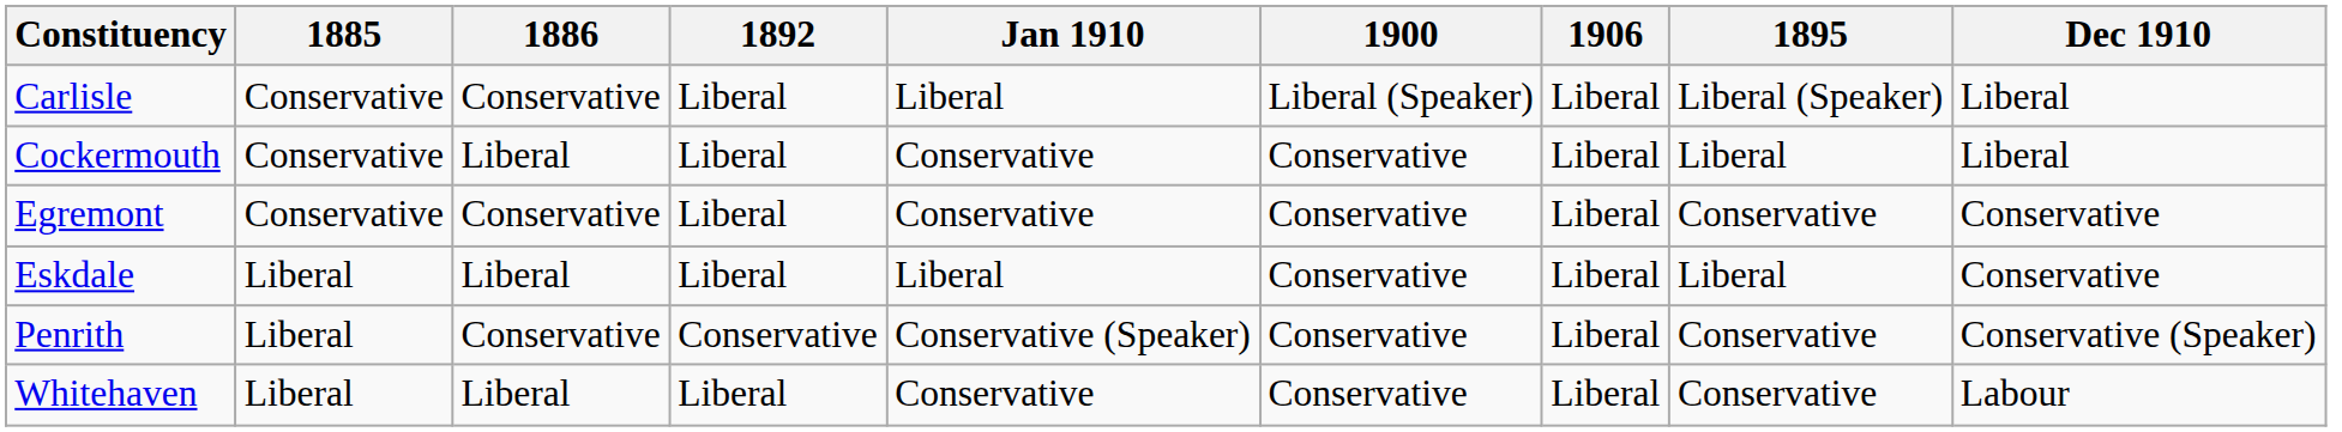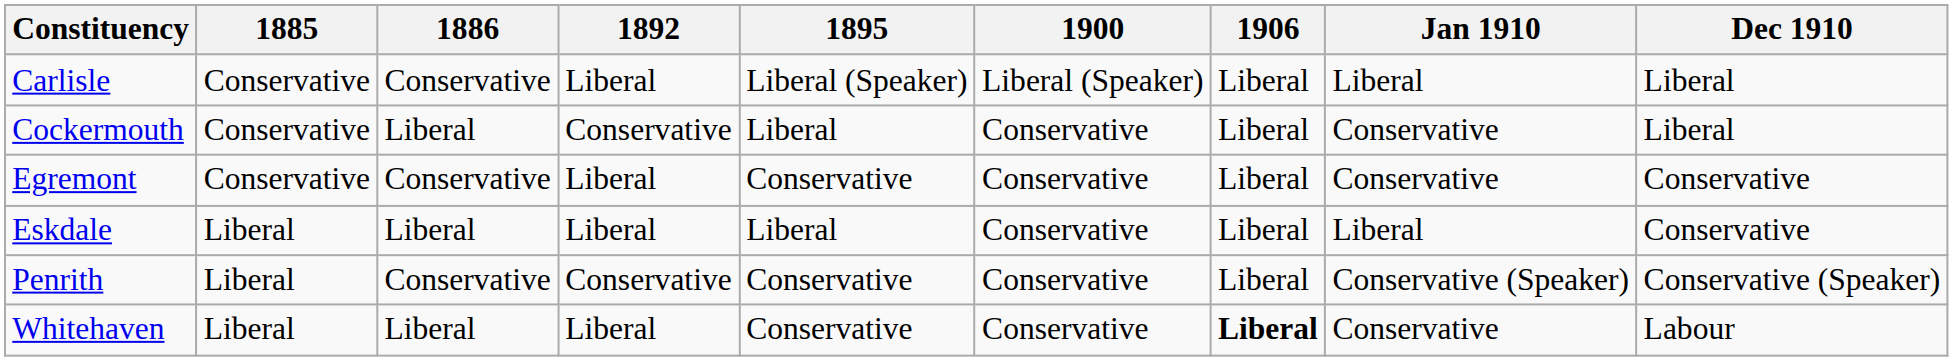 <table class="wikitable">
 <tr>
 <th>Constituency</th>
 <th>1885</th>
 <th>1886</th>
 <th>1892</th>
-<th>Jan 1910</th>
+<th>1895</th>
 <th>1900</th>
 <th>1906</th>
-<th>1895</th>
+<th>Jan 1910</th>
 <th>Dec 1910</th>
 </tr>
 <tr>
 <td><a href='#'>Carlisle</a></td>
 <td bgcolor=>Conservative</td>
 <td bgcolor=>Conservative</td>
 <td bgcolor=>Liberal</td>
-<td bgcolor=>Liberal</td>
+<td bgcolor=>Liberal (Speaker)</td>
 <td bgcolor=>Liberal (Speaker)</td>
 <td bgcolor=>Liberal</td>
-<td bgcolor=>Liberal (Speaker)</td>
+<td bgcolor=>Liberal</td>
 <td bgcolor=>Liberal</td>
 </tr>
 <tr>
 <td><a href='#'>Cockermouth</a></td>
 <td bgcolor=>Conservative</td>
 <td bgcolor=>Liberal</td>
+<td bgcolor=>Conservative</td>
 <td bgcolor=>Liberal</td>
 <td bgcolor=>Conservative</td>
+<td bgcolor=>Liberal</td>
 <td bgcolor=>Conservative</td>
-<td bgcolor=>Liberal</td>
-<td bgcolor=>Liberal</td>
 <td bgcolor=>Liberal</td>
 </tr>
 <tr>
 <td><a href='#'>Egremont</a></td>
 <td bgcolor=>Conservative</td>
 <td bgcolor=>Conservative</td>
 <td bgcolor=>Liberal</td>
 <td bgcolor=>Conservative</td>
 <td bgcolor=>Conservative</td>
 <td bgcolor=>Liberal</td>
 <td bgcolor=>Conservative</td>
 <td bgcolor=>Conservative</td>
 </tr>
 <tr>
 <td><a href='#'>Eskdale</a></td>
 <td bgcolor=>Liberal</td>
 <td bgcolor=>Liberal</td>
 <td bgcolor=>Liberal</td>
 <td bgcolor=>Liberal</td>
 <td bgcolor=>Conservative</td>
 <td bgcolor=>Liberal</td>
 <td bgcolor=>Liberal</td>
 <td bgcolor=>Conservative</td>
 </tr>
 <tr>
 <td><a href='#'>Penrith</a></td>
 <td bgcolor=>Liberal</td>
 <td bgcolor=>Conservative</td>
 <td bgcolor=>Conservative</td>
-<td bgcolor=>Conservative (Speaker)</td>
+<td bgcolor=>Conservative</td>
 <td bgcolor=>Conservative</td>
 <td bgcolor=>Liberal</td>
-<td bgcolor=>Conservative</td>
+<td bgcolor=>Conservative (Speaker)</td>
 <td bgcolor=>Conservative (Speaker)</td>
 </tr>
 <tr>
 <td><a href='#'>Whitehaven</a></td>
 <td bgcolor=>Liberal</td>
 <td bgcolor=>Liberal</td>
 <td bgcolor=>Liberal</td>
 <td bgcolor=>Conservative</td>
 <td bgcolor=>Conservative</td>
-<td bgcolor=>Liberal</td>
+<td bgcolor=><strong>Liberal</strong></td>
 <td bgcolor=>Conservative</td>
 <td bgcolor=>Labour</td>
 </tr>
 </table>
